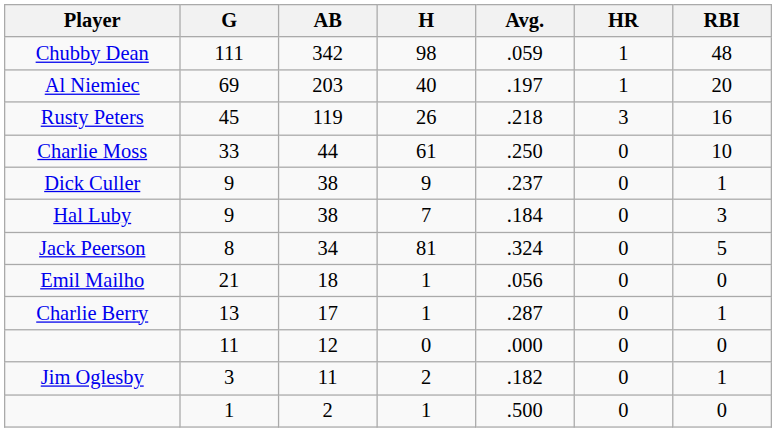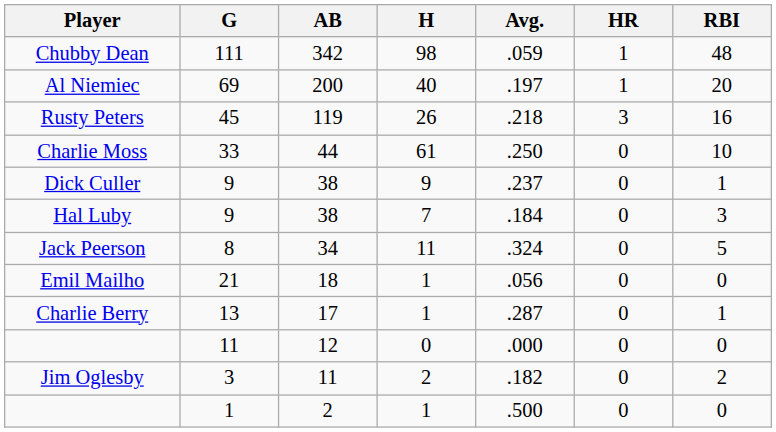 <table class="wikitable sortable">
 <tr>
 <th bgcolor="#DDDDFF" width="16%">Player</th>
 <th bgcolor="#DDDDFF" width="9%">G</th>
 <th bgcolor="#DDDDFF" width="9%">AB</th>
 <th bgcolor="#DDDDFF" width="9%">H</th>
 <th bgcolor="#DDDDFF" width="9%">Avg.</th>
 <th bgcolor="#DDDDFF" width="9%">HR</th>
 <th bgcolor="#DDDDFF" width="9%">RBI</th>
 </tr>
 <tr align="center">
 <td><a href='#'>Chubby Dean</a></td>
 <td>111</td>
 <td>342</td>
 <td>98</td>
 <td>.059</td>
 <td>1</td>
 <td>48</td>
 </tr>
 <tr align=center>
 <td><a href='#'>Al Niemiec</a></td>
 <td>69</td>
-<td>203</td>
+<td>200</td>
 <td>40</td>
 <td>.197</td>
 <td>1</td>
 <td>20</td>
 </tr>
 <tr align=center>
 <td><a href='#'>Rusty Peters</a></td>
 <td>45</td>
 <td>119</td>
 <td>26</td>
 <td>.218</td>
 <td>3</td>
 <td>16</td>
 </tr>
 <tr align=center>
 <td><a href='#'>Charlie Moss</a></td>
 <td>33</td>
 <td>44</td>
 <td>61</td>
 <td>.250</td>
 <td>0</td>
 <td>10</td>
 </tr>
 <tr align=center>
 <td><a href='#'>Dick Culler</a></td>
 <td>9</td>
 <td>38</td>
 <td>9</td>
 <td>.237</td>
 <td>0</td>
 <td>1</td>
 </tr>
 <tr align=center>
 <td><a href='#'>Hal Luby</a></td>
 <td>9</td>
 <td>38</td>
 <td>7</td>
 <td>.184</td>
 <td>0</td>
 <td>3</td>
 </tr>
 <tr align=center>
 <td><a href='#'>Jack Peerson</a></td>
 <td>8</td>
 <td>34</td>
-<td>81</td>
+<td>11</td>
 <td>.324</td>
 <td>0</td>
 <td>5</td>
 </tr>
 <tr align=center>
 <td><a href='#'>Emil Mailho</a></td>
 <td>21</td>
 <td>18</td>
 <td>1</td>
 <td>.056</td>
 <td>0</td>
 <td>0</td>
 </tr>
 <tr align=center>
 <td><a href='#'>Charlie Berry</a></td>
 <td>13</td>
 <td>17</td>
 <td>1</td>
 <td>.287</td>
 <td>0</td>
 <td>1</td>
 </tr>
 <tr align=center>
 <td></td>
 <td>11</td>
 <td>12</td>
 <td>0</td>
 <td>.000</td>
 <td>0</td>
 <td>0</td>
 </tr>
 <tr align="center">
 <td><a href='#'>Jim Oglesby</a></td>
 <td>3</td>
 <td>11</td>
 <td>2</td>
 <td>.182</td>
 <td>0</td>
-<td>1</td>
+<td>2</td>
 </tr>
 <tr align=center>
 <td></td>
 <td>1</td>
 <td>2</td>
 <td>1</td>
 <td>.500</td>
 <td>0</td>
 <td>0</td>
 </tr>
 </table>
